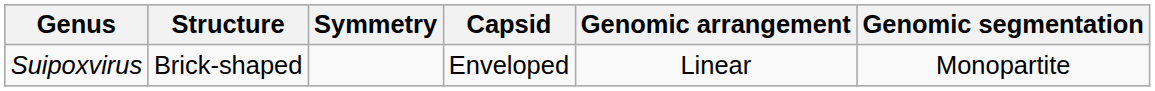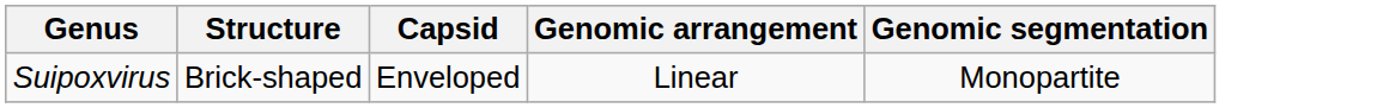 <table class="wikitable sortable" style="text-align:center">
 <tr>
 <th>Genus</th>
 <th>Structure</th>
-<th>Symmetry</th>
 <th>Capsid</th>
 <th>Genomic arrangement</th>
 <th>Genomic segmentation</th>
 </tr>
 <tr>
 <td><em>Suipoxvirus</em></td>
 <td>Brick-shaped</td>
-<td></td>
 <td>Enveloped</td>
 <td>Linear</td>
 <td>Monopartite</td>
 </tr>
 </table>
